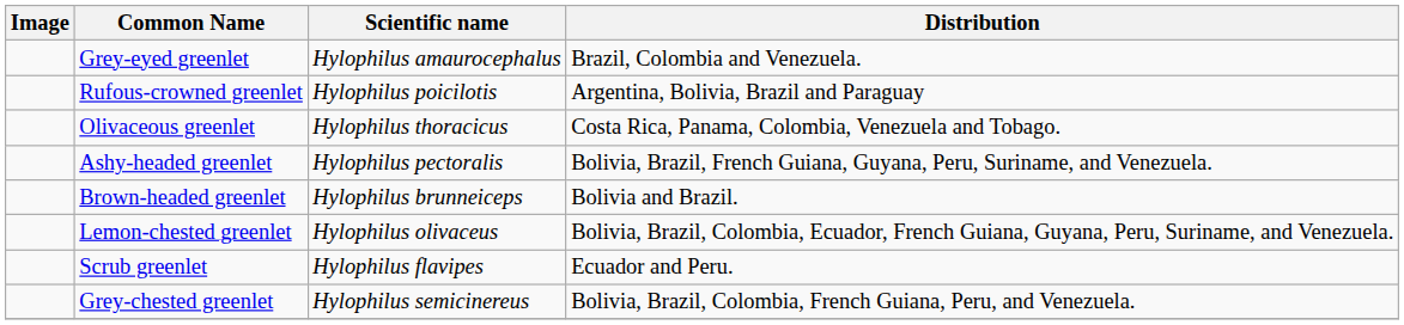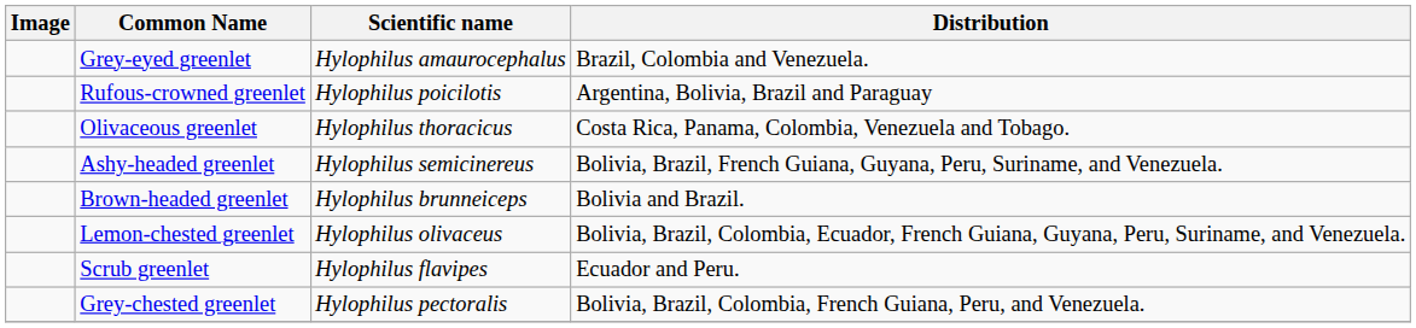 <table class="wikitable ">
 <tr>
 <th>Image</th>
 <th>Common Name</th>
 <th>Scientific name</th>
 <th>Distribution</th>
 </tr>
 <tr>
 <td></td>
 <td><a href='#'>Grey-eyed greenlet</a></td>
 <td><em>Hylophilus amaurocephalus</em></td>
 <td>Brazil, Colombia and Venezuela.</td>
 </tr>
 <tr>
 <td></td>
 <td><a href='#'>Rufous-crowned greenlet</a></td>
 <td><em>Hylophilus poicilotis</em></td>
 <td>Argentina, Bolivia, Brazil and Paraguay</td>
 </tr>
 <tr>
 <td></td>
 <td><a href='#'>Olivaceous greenlet</a></td>
 <td><em>Hylophilus thoracicus</em></td>
 <td>Costa Rica, Panama, Colombia, Venezuela and Tobago.</td>
 </tr>
 <tr>
 <td></td>
 <td><a href='#'>Ashy-headed greenlet</a></td>
-<td><em>Hylophilus pectoralis</em></td>
+<td><em>Hylophilus semicinereus</em></td>
 <td>Bolivia, Brazil, French Guiana, Guyana, Peru, Suriname, and Venezuela.</td>
 </tr>
 <tr>
 <td></td>
 <td><a href='#'>Brown-headed greenlet</a></td>
 <td><em>Hylophilus brunneiceps</em></td>
 <td>Bolivia and Brazil.</td>
 </tr>
 <tr>
 <td></td>
 <td><a href='#'>Lemon-chested greenlet</a></td>
 <td><em>Hylophilus olivaceus</em></td>
 <td>Bolivia, Brazil, Colombia, Ecuador, French Guiana, Guyana, Peru, Suriname, and Venezuela.</td>
 </tr>
 <tr>
 <td></td>
 <td><a href='#'>Scrub greenlet</a></td>
 <td><em>Hylophilus flavipes</em></td>
 <td>Ecuador and Peru.</td>
 </tr>
 <tr>
 <td></td>
 <td><a href='#'>Grey-chested greenlet</a></td>
-<td><em>Hylophilus semicinereus</em></td>
+<td><em>Hylophilus pectoralis</em></td>
 <td>Bolivia, Brazil, Colombia, French Guiana, Peru, and Venezuela.</td>
 </tr>
 <tr>
 </tr>
 </table>
